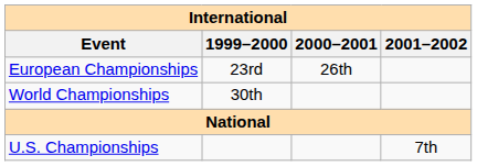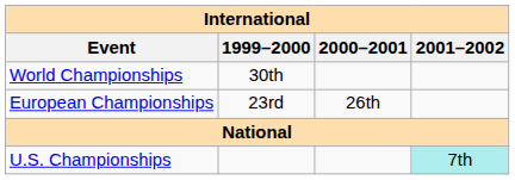 <table class="wikitable" style="text-align:center">
 <tr>
 <th style="background-color: #ffdead; " colspan=4 align=center>International</th>
 </tr>
 <tr>
 <th>Event</th>
 <th>1999–2000</th>
 <th>2000–2001</th>
 <th>2001–2002</th>
 </tr>
 <tr>
+<td align=left><a href='#'>World Championships</a></td>
+<td>30th</td>
+<td></td>
+<td></td>
+</tr>
+<tr>
 <td align=left><a href='#'>European Championships</a></td>
 <td>23rd</td>
 <td>26th</td>
-<td></td>
-</tr>
-<tr>
-<td align=left><a href='#'>World Championships</a></td>
-<td>30th</td>
-<td></td>
 <td></td>
 </tr>
 <tr>
 <th style="background-color: #ffdead; " colspan=4 align=center>National</th>
 </tr>
 <tr>
 <td align=left><a href='#'>U.S. Championships</a></td>
 <td></td>
 <td></td>
-<td>7th</td>
+<td style="background: paleturquoise;">7th</td>
 </tr>
 </table>
